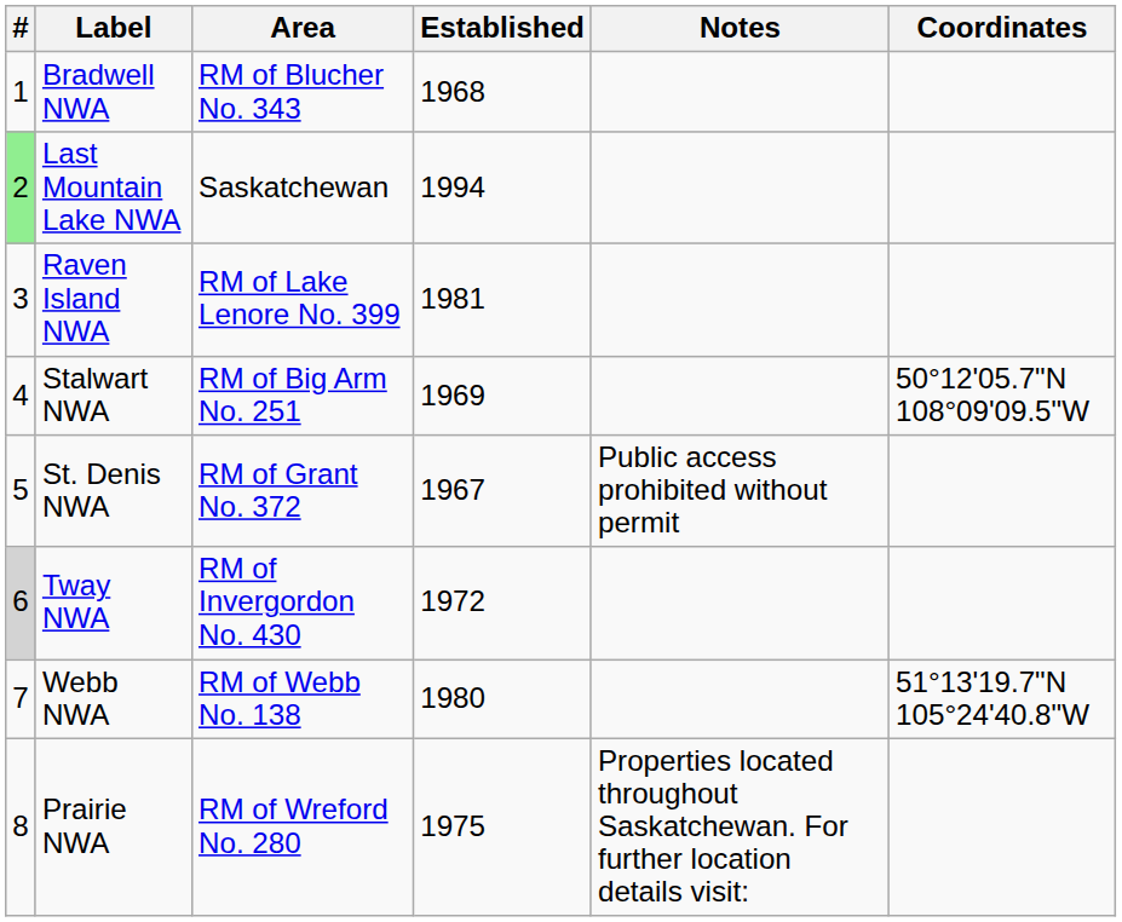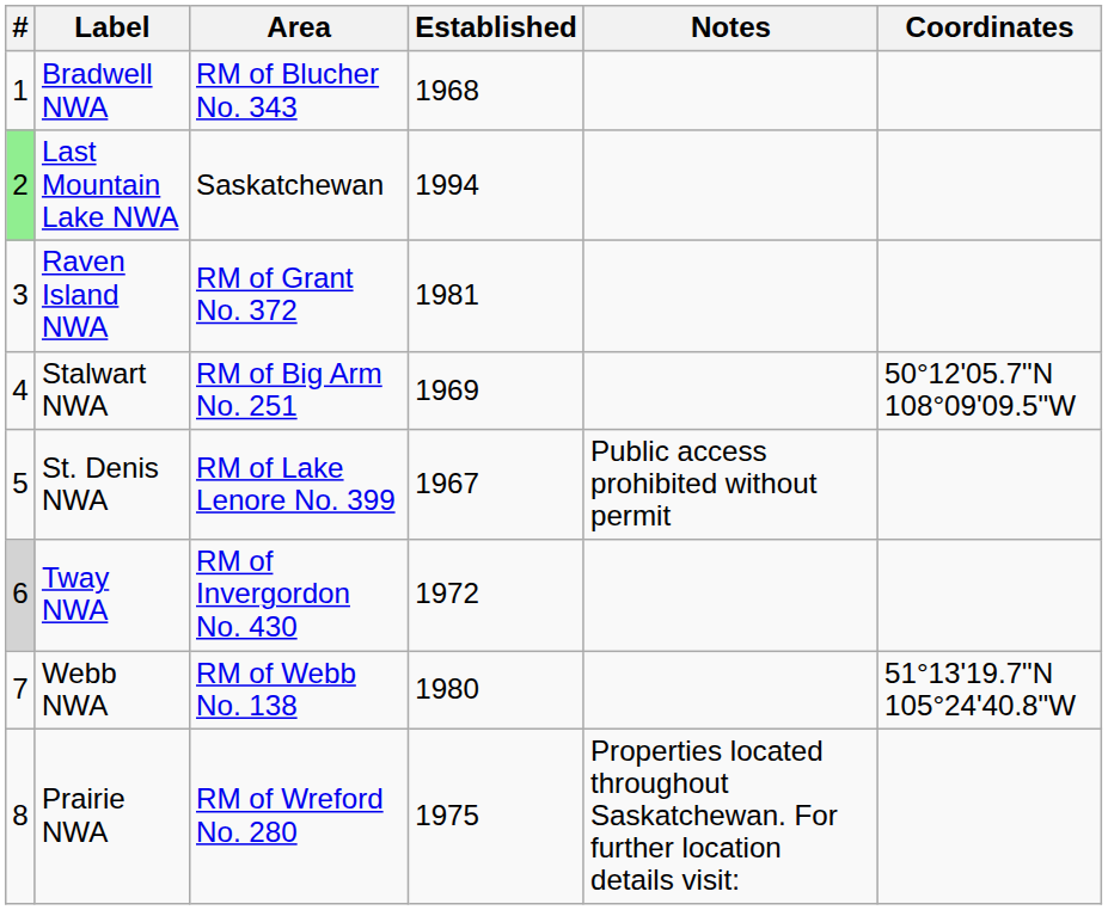 <table class="wikitable">
 <tr>
 <th>#</th>
 <th>Label</th>
 <th>Area</th>
 <th>Established</th>
 <th>Notes</th>
 <th>Coordinates</th>
 </tr>
 <tr>
 <td>1</td>
 <td><a href='#'>Bradwell NWA</a></td>
 <td><a href='#'>RM of Blucher No. 343</a></td>
 <td>1968</td>
 <td></td>
 <td></td>
 </tr>
 <tr>
 <td style="background: lightgreen;">2</td>
 <td><a href='#'>Last Mountain Lake NWA</a></td>
 <td>Saskatchewan</td>
 <td>1994</td>
 <td></td>
 <td></td>
 </tr>
 <tr>
 <td>3</td>
 <td><a href='#'>Raven Island NWA</a></td>
-<td><a href='#'>RM of Lake Lenore No. 399</a></td>
+<td><a href='#'>RM of Grant No. 372</a></td>
 <td>1981</td>
 <td></td>
 <td></td>
 </tr>
 <tr>
 <td>4</td>
 <td>Stalwart NWA</td>
 <td><a href='#'>RM of Big Arm No. 251</a></td>
 <td>1969</td>
 <td></td>
 <td>50°12'05.7"N 108°09'09.5"W</td>
 </tr>
 <tr>
 <td>5</td>
 <td>St. Denis NWA</td>
-<td><a href='#'>RM of Grant No. 372</a></td>
+<td><a href='#'>RM of Lake Lenore No. 399</a></td>
 <td>1967</td>
 <td>Public access prohibited without permit</td>
 <td></td>
 </tr>
 <tr>
 <td style="background: lightgrey;">6</td>
 <td><a href='#'>Tway NWA</a></td>
 <td><a href='#'>RM of Invergordon No. 430</a></td>
 <td>1972</td>
 <td></td>
 <td></td>
 </tr>
 <tr>
 <td>7</td>
 <td>Webb NWA</td>
 <td><a href='#'>RM of Webb No. 138</a></td>
 <td>1980</td>
 <td></td>
 <td>51°13'19.7"N 105°24'40.8"W</td>
 </tr>
 <tr>
 <td>8</td>
 <td>Prairie NWA</td>
 <td><a href='#'>RM of Wreford No. 280</a></td>
 <td>1975</td>
 <td>Properties located throughout Saskatchewan. For further location details visit: </td>
 <td></td>
 </tr>
 </table>
